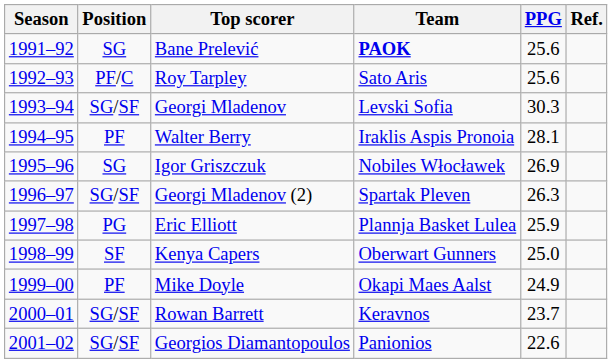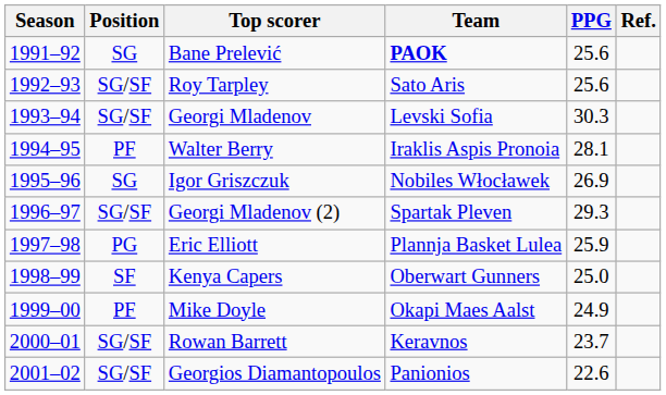 <table class="wikitable sortable" style="text-align:center;">
 <tr>
 <th>Season</th>
 <th>Position</th>
 <th>Top scorer</th>
 <th>Team</th>
 <th><a href='#'>PPG</a></th>
 <th>Ref.</th>
 </tr>
 <tr>
 <td><a href='#'>1991–92</a></td>
 <td><a href='#'>SG</a></td>
 <td style="text-align:left;">  <a href='#'>Bane Prelević</a></td>
 <td style="text-align:left;"><strong> <a href='#'>PAOK</a></strong></td>
 <td>25.6</td>
 <td></td>
 </tr>
 <tr>
 <td><a href='#'>1992–93</a></td>
-<td><a href='#'>PF</a>/<a href='#'>C</a></td>
+<td><a href='#'>SG</a>/<a href='#'>SF</a></td>
 <td style="text-align:left;"> <a href='#'>Roy Tarpley</a></td>
 <td style="text-align:left;"> <a href='#'>Sato Aris</a></td>
 <td>25.6</td>
 <td></td>
 </tr>
 <tr>
 <td><a href='#'>1993–94</a></td>
 <td><a href='#'>SG</a>/<a href='#'>SF</a></td>
 <td style="text-align:left;"> <a href='#'>Georgi Mladenov</a></td>
 <td style="text-align:left;"> <a href='#'>Levski Sofia</a></td>
 <td>30.3</td>
 <td></td>
 </tr>
 <tr>
 <td><a href='#'>1994–95</a></td>
 <td><a href='#'>PF</a></td>
 <td style="text-align:left;"> <a href='#'>Walter Berry</a></td>
 <td style="text-align:left;"> <a href='#'>Iraklis Aspis Pronoia</a></td>
 <td>28.1</td>
 <td></td>
 </tr>
 <tr>
 <td><a href='#'>1995–96</a></td>
 <td><a href='#'>SG</a></td>
 <td style="text-align:left;"> <a href='#'>Igor Griszczuk</a></td>
 <td style="text-align:left;"> <a href='#'>Nobiles Włocławek</a></td>
 <td>26.9</td>
 <td></td>
 </tr>
 <tr>
 <td><a href='#'>1996–97</a></td>
 <td><a href='#'>SG</a>/<a href='#'>SF</a></td>
 <td style="text-align:left;"> <a href='#'>Georgi Mladenov</a> (2)</td>
 <td style="text-align:left;"> <a href='#'>Spartak Pleven</a></td>
-<td>26.3</td>
+<td>29.3</td>
 <td></td>
 </tr>
 <tr>
 <td><a href='#'>1997–98</a></td>
 <td><a href='#'>PG</a></td>
 <td style="text-align:left;">  <a href='#'>Eric Elliott</a></td>
 <td style="text-align:left;"> <a href='#'>Plannja Basket Lulea</a></td>
 <td>25.9</td>
 <td></td>
 </tr>
 <tr>
 <td><a href='#'>1998–99</a></td>
 <td><a href='#'>SF</a></td>
 <td style="text-align:left;"> <a href='#'>Kenya Capers</a></td>
 <td style="text-align:left;"> <a href='#'>Oberwart Gunners</a></td>
 <td>25.0</td>
 <td></td>
 </tr>
 <tr>
 <td><a href='#'>1999–00</a></td>
 <td><a href='#'>PF</a></td>
 <td style="text-align:left;">  <a href='#'>Mike Doyle</a></td>
 <td style="text-align:left;"> <a href='#'>Okapi Maes Aalst</a></td>
 <td>24.9</td>
 <td></td>
 </tr>
 <tr>
 <td><a href='#'>2000–01</a></td>
 <td><a href='#'>SG</a>/<a href='#'>SF</a></td>
 <td style="text-align:left;">  <a href='#'>Rowan Barrett</a></td>
 <td style="text-align:left;"> <a href='#'>Keravnos</a></td>
 <td>23.7</td>
 <td></td>
 </tr>
 <tr>
 <td><a href='#'>2001–02</a></td>
 <td><a href='#'>SG</a>/<a href='#'>SF</a></td>
 <td style="text-align:left;"> <a href='#'>Georgios Diamantopoulos</a></td>
 <td style="text-align:left;"> <a href='#'>Panionios</a></td>
 <td>22.6</td>
 <td></td>
 </tr>
 </table>
